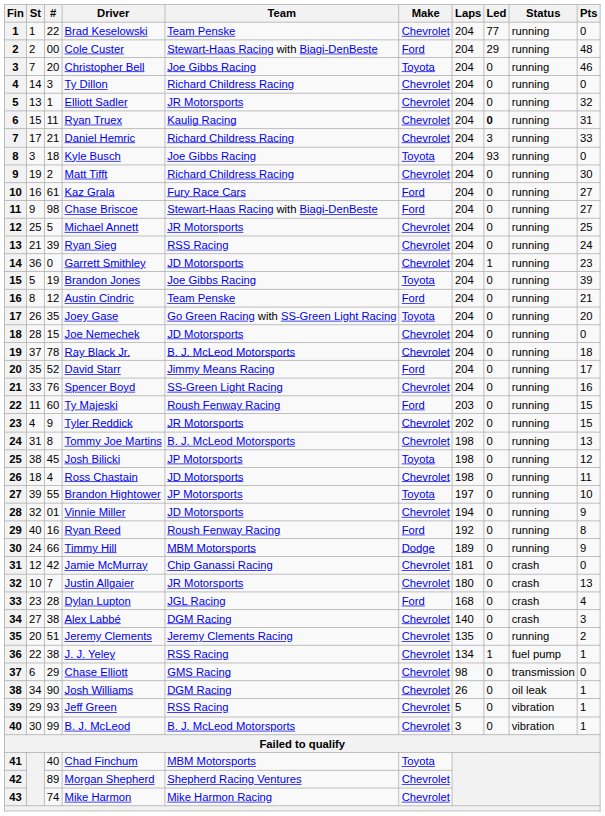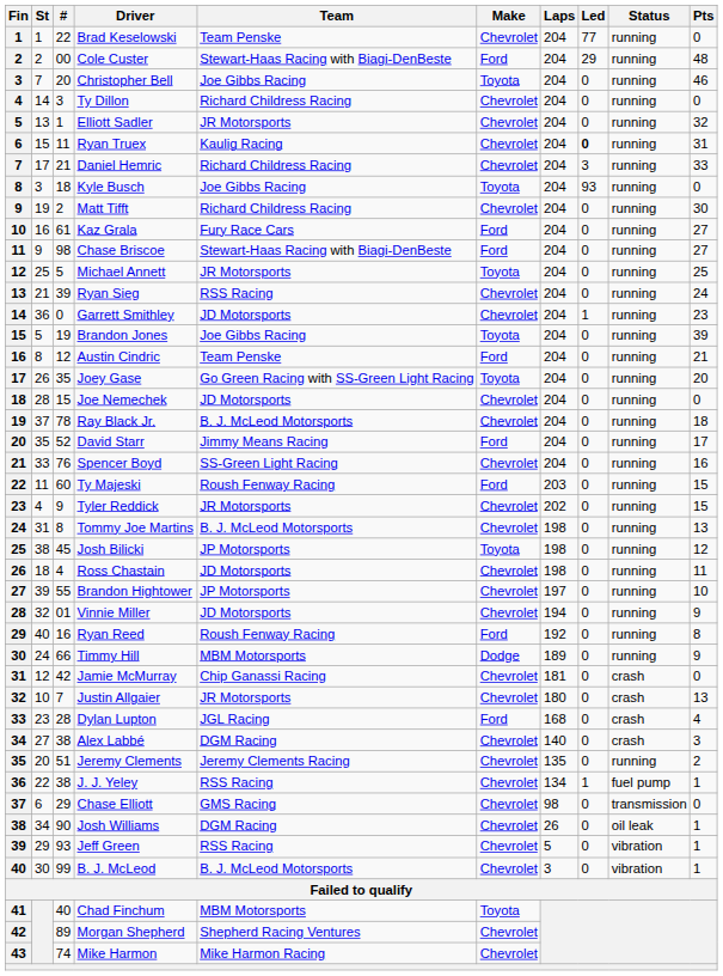 <table class="wikitable" style="font-size:95%">
 <tr>
 <th>Fin</th>
 <th>St</th>
 <th>#</th>
 <th>Driver</th>
 <th>Team</th>
 <th>Make</th>
 <th>Laps</th>
 <th>Led</th>
 <th>Status</th>
 <th>Pts</th>
 </tr>
 <tr>
 <th>1</th>
 <td>1</td>
 <td>22</td>
 <td><a href='#'>Brad Keselowski</a></td>
 <td><a href='#'>Team Penske</a></td>
 <td><a href='#'>Chevrolet</a></td>
 <td>204</td>
 <td>77</td>
 <td>running</td>
 <td>0</td>
 </tr>
 <tr>
 <th>2</th>
 <td>2</td>
 <td>00</td>
 <td><a href='#'>Cole Custer</a></td>
 <td><a href='#'>Stewart-Haas Racing</a> with <a href='#'>Biagi-DenBeste</a></td>
 <td><a href='#'>Ford</a></td>
 <td>204</td>
 <td>29</td>
 <td>running</td>
 <td>48</td>
 </tr>
 <tr>
 <th>3</th>
 <td>7</td>
 <td>20</td>
 <td><a href='#'>Christopher Bell</a></td>
 <td><a href='#'>Joe Gibbs Racing</a></td>
 <td><a href='#'>Toyota</a></td>
 <td>204</td>
 <td>0</td>
 <td>running</td>
 <td>46</td>
 </tr>
 <tr>
 <th>4</th>
 <td>14</td>
 <td>3</td>
 <td><a href='#'>Ty Dillon</a></td>
 <td><a href='#'>Richard Childress Racing</a></td>
 <td><a href='#'>Chevrolet</a></td>
 <td>204</td>
 <td>0</td>
 <td>running</td>
 <td>0</td>
 </tr>
 <tr>
 <th>5</th>
 <td>13</td>
 <td>1</td>
 <td><a href='#'>Elliott Sadler</a></td>
 <td><a href='#'>JR Motorsports</a></td>
 <td><a href='#'>Chevrolet</a></td>
 <td>204</td>
 <td>0</td>
 <td>running</td>
 <td>32</td>
 </tr>
 <tr>
 <th>6</th>
 <td>15</td>
 <td>11</td>
 <td><a href='#'>Ryan Truex</a></td>
 <td><a href='#'>Kaulig Racing</a></td>
 <td><a href='#'>Chevrolet</a></td>
 <td>204</td>
 <td><strong>0</strong></td>
 <td>running</td>
 <td>31</td>
 </tr>
 <tr>
 <th>7</th>
 <td>17</td>
 <td>21</td>
 <td><a href='#'>Daniel Hemric</a></td>
 <td><a href='#'>Richard Childress Racing</a></td>
 <td><a href='#'>Chevrolet</a></td>
 <td>204</td>
 <td>3</td>
 <td>running</td>
 <td>33</td>
 </tr>
 <tr>
 <th>8</th>
 <td>3</td>
 <td>18</td>
 <td><a href='#'>Kyle Busch</a></td>
 <td><a href='#'>Joe Gibbs Racing</a></td>
 <td><a href='#'>Toyota</a></td>
 <td>204</td>
 <td>93</td>
 <td>running</td>
 <td>0</td>
 </tr>
 <tr>
 <th>9</th>
 <td>19</td>
 <td>2</td>
 <td><a href='#'>Matt Tifft</a></td>
 <td><a href='#'>Richard Childress Racing</a></td>
 <td><a href='#'>Chevrolet</a></td>
 <td>204</td>
 <td>0</td>
 <td>running</td>
 <td>30</td>
 </tr>
 <tr>
 <th>10</th>
 <td>16</td>
 <td>61</td>
 <td><a href='#'>Kaz Grala</a></td>
 <td><a href='#'>Fury Race Cars</a></td>
 <td><a href='#'>Ford</a></td>
 <td>204</td>
 <td>0</td>
 <td>running</td>
 <td>27</td>
 </tr>
 <tr>
 <th>11</th>
 <td>9</td>
 <td>98</td>
 <td><a href='#'>Chase Briscoe</a></td>
 <td><a href='#'>Stewart-Haas Racing</a> with <a href='#'>Biagi-DenBeste</a></td>
 <td><a href='#'>Ford</a></td>
 <td>204</td>
 <td>0</td>
 <td>running</td>
 <td>27</td>
 </tr>
 <tr>
 <th>12</th>
 <td>25</td>
 <td>5</td>
 <td><a href='#'>Michael Annett</a></td>
 <td><a href='#'>JR Motorsports</a></td>
-<td><a href='#'>Chevrolet</a></td>
+<td><a href='#'>Toyota</a></td>
 <td>204</td>
 <td>0</td>
 <td>running</td>
 <td>25</td>
 </tr>
 <tr>
 <th>13</th>
 <td>21</td>
 <td>39</td>
 <td><a href='#'>Ryan Sieg</a></td>
 <td><a href='#'>RSS Racing</a></td>
 <td><a href='#'>Chevrolet</a></td>
 <td>204</td>
 <td>0</td>
 <td>running</td>
 <td>24</td>
 </tr>
 <tr>
 <th>14</th>
 <td>36</td>
 <td>0</td>
 <td><a href='#'>Garrett Smithley</a></td>
 <td><a href='#'>JD Motorsports</a></td>
 <td><a href='#'>Chevrolet</a></td>
 <td>204</td>
 <td>1</td>
 <td>running</td>
 <td>23</td>
 </tr>
 <tr>
 <th>15</th>
 <td>5</td>
 <td>19</td>
 <td><a href='#'>Brandon Jones</a></td>
 <td><a href='#'>Joe Gibbs Racing</a></td>
 <td><a href='#'>Toyota</a></td>
 <td>204</td>
 <td>0</td>
 <td>running</td>
 <td>39</td>
 </tr>
 <tr>
 <th>16</th>
 <td>8</td>
 <td>12</td>
 <td><a href='#'>Austin Cindric</a></td>
 <td><a href='#'>Team Penske</a></td>
 <td><a href='#'>Ford</a></td>
 <td>204</td>
 <td>0</td>
 <td>running</td>
 <td>21</td>
 </tr>
 <tr>
 <th>17</th>
 <td>26</td>
 <td>35</td>
 <td><a href='#'>Joey Gase</a></td>
 <td><a href='#'>Go Green Racing</a> with <a href='#'>SS-Green Light Racing</a></td>
 <td><a href='#'>Toyota</a></td>
 <td>204</td>
 <td>0</td>
 <td>running</td>
 <td>20</td>
 </tr>
 <tr>
 <th>18</th>
 <td>28</td>
 <td>15</td>
 <td><a href='#'>Joe Nemechek</a></td>
 <td><a href='#'>JD Motorsports</a></td>
 <td><a href='#'>Chevrolet</a></td>
 <td>204</td>
 <td>0</td>
 <td>running</td>
 <td>0</td>
 </tr>
 <tr>
 <th>19</th>
 <td>37</td>
 <td>78</td>
 <td><a href='#'>Ray Black Jr.</a></td>
 <td><a href='#'>B. J. McLeod Motorsports</a></td>
 <td><a href='#'>Chevrolet</a></td>
 <td>204</td>
 <td>0</td>
 <td>running</td>
 <td>18</td>
 </tr>
 <tr>
 <th>20</th>
 <td>35</td>
 <td>52</td>
 <td><a href='#'>David Starr</a></td>
 <td><a href='#'>Jimmy Means Racing</a></td>
 <td><a href='#'>Ford</a></td>
 <td>204</td>
 <td>0</td>
 <td>running</td>
 <td>17</td>
 </tr>
 <tr>
 <th>21</th>
 <td>33</td>
 <td>76</td>
 <td><a href='#'>Spencer Boyd</a></td>
 <td><a href='#'>SS-Green Light Racing</a></td>
 <td><a href='#'>Chevrolet</a></td>
 <td>204</td>
 <td>0</td>
 <td>running</td>
 <td>16</td>
 </tr>
 <tr>
 <th>22</th>
 <td>11</td>
 <td>60</td>
 <td><a href='#'>Ty Majeski</a></td>
 <td><a href='#'>Roush Fenway Racing</a></td>
 <td><a href='#'>Ford</a></td>
 <td>203</td>
 <td>0</td>
 <td>running</td>
 <td>15</td>
 </tr>
 <tr>
 <th>23</th>
 <td>4</td>
 <td>9</td>
 <td><a href='#'>Tyler Reddick</a></td>
 <td><a href='#'>JR Motorsports</a></td>
 <td><a href='#'>Chevrolet</a></td>
 <td>202</td>
 <td>0</td>
 <td>running</td>
 <td>15</td>
 </tr>
 <tr>
 <th>24</th>
 <td>31</td>
 <td>8</td>
 <td><a href='#'>Tommy Joe Martins</a></td>
 <td><a href='#'>B. J. McLeod Motorsports</a></td>
 <td><a href='#'>Chevrolet</a></td>
 <td>198</td>
 <td>0</td>
 <td>running</td>
 <td>13</td>
 </tr>
 <tr>
 <th>25</th>
 <td>38</td>
 <td>45</td>
 <td><a href='#'>Josh Bilicki</a></td>
 <td><a href='#'>JP Motorsports</a></td>
 <td><a href='#'>Toyota</a></td>
 <td>198</td>
 <td>0</td>
 <td>running</td>
 <td>12</td>
 </tr>
 <tr>
 <th>26</th>
 <td>18</td>
 <td>4</td>
 <td><a href='#'>Ross Chastain</a></td>
 <td><a href='#'>JD Motorsports</a></td>
 <td><a href='#'>Chevrolet</a></td>
 <td>198</td>
 <td>0</td>
 <td>running</td>
 <td>11</td>
 </tr>
 <tr>
 <th>27</th>
 <td>39</td>
 <td>55</td>
 <td><a href='#'>Brandon Hightower</a></td>
 <td><a href='#'>JP Motorsports</a></td>
-<td><a href='#'>Toyota</a></td>
+<td><a href='#'>Chevrolet</a></td>
 <td>197</td>
 <td>0</td>
 <td>running</td>
 <td>10</td>
 </tr>
 <tr>
 <th>28</th>
 <td>32</td>
 <td>01</td>
 <td><a href='#'>Vinnie Miller</a></td>
 <td><a href='#'>JD Motorsports</a></td>
 <td><a href='#'>Chevrolet</a></td>
 <td>194</td>
 <td>0</td>
 <td>running</td>
 <td>9</td>
 </tr>
 <tr>
 <th>29</th>
 <td>40</td>
 <td>16</td>
 <td><a href='#'>Ryan Reed</a></td>
 <td><a href='#'>Roush Fenway Racing</a></td>
 <td><a href='#'>Ford</a></td>
 <td>192</td>
 <td>0</td>
 <td>running</td>
 <td>8</td>
 </tr>
 <tr>
 <th>30</th>
 <td>24</td>
 <td>66</td>
 <td><a href='#'>Timmy Hill</a></td>
 <td><a href='#'>MBM Motorsports</a></td>
 <td><a href='#'>Dodge</a></td>
 <td>189</td>
 <td>0</td>
 <td>running</td>
 <td>9</td>
 </tr>
 <tr>
 <th>31</th>
 <td>12</td>
 <td>42</td>
 <td><a href='#'>Jamie McMurray</a></td>
 <td><a href='#'>Chip Ganassi Racing</a></td>
 <td><a href='#'>Chevrolet</a></td>
 <td>181</td>
 <td>0</td>
 <td>crash</td>
 <td>0</td>
 </tr>
 <tr>
 <th>32</th>
 <td>10</td>
 <td>7</td>
 <td><a href='#'>Justin Allgaier</a></td>
 <td><a href='#'>JR Motorsports</a></td>
 <td><a href='#'>Chevrolet</a></td>
 <td>180</td>
 <td>0</td>
 <td>crash</td>
 <td>13</td>
 </tr>
 <tr>
 <th>33</th>
 <td>23</td>
 <td>28</td>
 <td><a href='#'>Dylan Lupton</a></td>
 <td><a href='#'>JGL Racing</a></td>
 <td><a href='#'>Ford</a></td>
 <td>168</td>
 <td>0</td>
 <td>crash</td>
 <td>4</td>
 </tr>
 <tr>
 <th>34</th>
 <td>27</td>
 <td>38</td>
 <td><a href='#'>Alex Labbé</a></td>
 <td><a href='#'>DGM Racing</a></td>
 <td><a href='#'>Chevrolet</a></td>
 <td>140</td>
 <td>0</td>
 <td>crash</td>
 <td>3</td>
 </tr>
 <tr>
 <th>35</th>
 <td>20</td>
 <td>51</td>
 <td><a href='#'>Jeremy Clements</a></td>
 <td><a href='#'>Jeremy Clements Racing</a></td>
 <td><a href='#'>Chevrolet</a></td>
 <td>135</td>
 <td>0</td>
 <td>running</td>
 <td>2</td>
 </tr>
 <tr>
 <th>36</th>
 <td>22</td>
 <td>38</td>
 <td><a href='#'>J. J. Yeley</a></td>
 <td><a href='#'>RSS Racing</a></td>
 <td><a href='#'>Chevrolet</a></td>
 <td>134</td>
 <td>1</td>
 <td>fuel pump</td>
 <td>1</td>
 </tr>
 <tr>
 <th>37</th>
 <td>6</td>
 <td>29</td>
 <td><a href='#'>Chase Elliott</a></td>
 <td><a href='#'>GMS Racing</a></td>
 <td><a href='#'>Chevrolet</a></td>
 <td>98</td>
 <td>0</td>
 <td>transmission</td>
 <td>0</td>
 </tr>
 <tr>
 <th>38</th>
 <td>34</td>
 <td>90</td>
 <td><a href='#'>Josh Williams</a></td>
 <td><a href='#'>DGM Racing</a></td>
 <td><a href='#'>Chevrolet</a></td>
 <td>26</td>
 <td>0</td>
 <td>oil leak</td>
 <td>1</td>
 </tr>
 <tr>
 <th>39</th>
 <td>29</td>
 <td>93</td>
 <td><a href='#'>Jeff Green</a></td>
 <td><a href='#'>RSS Racing</a></td>
 <td><a href='#'>Chevrolet</a></td>
 <td>5</td>
 <td>0</td>
 <td>vibration</td>
 <td>1</td>
 </tr>
 <tr>
 <th>40</th>
 <td>30</td>
 <td>99</td>
 <td><a href='#'>B. J. McLeod</a></td>
 <td><a href='#'>B. J. McLeod Motorsports</a></td>
 <td><a href='#'>Chevrolet</a></td>
 <td>3</td>
 <td>0</td>
 <td>vibration</td>
 <td>1</td>
 </tr>
 <tr>
 <th colspan="10">Failed to qualify</th>
 </tr>
 <tr>
 <th>41</th>
 <th rowspan="3"></th>
 <td>40</td>
 <td><a href='#'>Chad Finchum</a></td>
 <td><a href='#'>MBM Motorsports</a></td>
 <td><a href='#'>Toyota</a></td>
 <th colspan="4" rowspan="3"></th>
 </tr>
 <tr>
 <th>42</th>
 <td>89</td>
 <td><a href='#'>Morgan Shepherd</a></td>
 <td><a href='#'>Shepherd Racing Ventures</a></td>
 <td><a href='#'>Chevrolet</a></td>
 </tr>
 <tr>
 <th>43</th>
 <td>74</td>
 <td><a href='#'>Mike Harmon</a></td>
 <td><a href='#'>Mike Harmon Racing</a></td>
 <td><a href='#'>Chevrolet</a></td>
 </tr>
 <tr>
 <th colspan="10"></th>
 </tr>
 </table>
